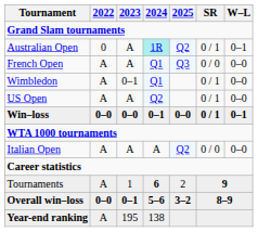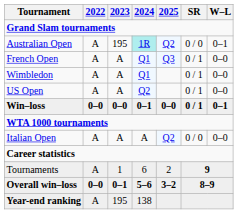 <table class=wikitable style=text-align:center;>
 <tr>
 <th>Tournament</th>
 <th><a href='#'>2022</a></th>
 <th><a href='#'>2023</a></th>
 <th><a href='#'>2024</a></th>
 <th><a href='#'>2025</a></th>
 <th width=35>SR</th>
 <th width=35>W–L</th>
 </tr>
 <tr>
 <td colspan="7" align="left"><strong><a href='#'>Grand Slam tournaments</a></strong></td>
 </tr>
 <tr>
 <td align=left><a href='#'>Australian Open</a></td>
-<td>0</td>
 <td>A</td>
+<td>195</td>
 <td bgcolor=afeeee><a href='#'>1R</a></td>
 <td bgcolor=f0f8ff><a href='#'>Q2</a></td>
-<td>0 / 1</td>
+<td>0 / 0</td>
 <td>0–1</td>
 </tr>
 <tr>
 <td align=left><a href='#'>French Open</a></td>
 <td>A</td>
 <td>A</td>
 <td bgcolor=f0f8ff><a href='#'>Q1</a></td>
 <td bgcolor=f0f8ff><a href='#'>Q3</a></td>
-<td>0 / 0</td>
+<td>0 / 1</td>
 <td>0–0</td>
 </tr>
 <tr>
 <td align=left><a href='#'>Wimbledon</a></td>
 <td>A</td>
-<td>0–1</td>
+<td>A</td>
 <td bgcolor=f0f8ff><a href='#'>Q1</a></td>
 <td></td>
 <td>0 / 1</td>
 <td>0–0</td>
 </tr>
 <tr>
 <td align=left><a href='#'>US Open</a></td>
 <td>A</td>
 <td>A</td>
 <td bgcolor=f0f8ff><a href='#'>Q2</a></td>
 <td></td>
 <td>0 / 1</td>
 <td>0–0</td>
 </tr>
 <tr style="font-weight:bold; background:#efefef;">
 <td style=text-align:left>Win–loss</td>
 <td>0–0</td>
 <td>0–0</td>
 <td>0–1</td>
 <td>0–0</td>
 <td>0 / 1</td>
 <td>0–1</td>
 </tr>
 <tr>
 <td colspan="7" align="left"><strong><a href='#'>WTA 1000 tournaments</a></strong></td>
 </tr>
 <tr>
 <td align=left><a href='#'>Italian Open</a></td>
 <td>A</td>
 <td>A</td>
 <td>A</td>
 <td bgcolor=f0f8ff><a href='#'>Q2</a></td>
 <td>0 / 0</td>
 <td>0–0</td>
 </tr>
 <tr>
 <td colspan="7" align="left"><strong>Career statistics</strong></td>
 </tr>
 <tr bgcolor=efefef>
 <td align=left>Tournaments</td>
 <td>A</td>
 <td>1</td>
-<td><strong>6</strong></td>
+<td>6</td>
 <td>2</td>
 <td colspan=2><strong>9</strong></td>
 </tr>
 <tr style="font-weight:bold; background:#efefef;">
 <td style="text-align:left;">Overall win–loss</td>
 <td>0–0</td>
 <td>0–1</td>
 <td>5–6</td>
 <td>3–2</td>
 <td colspan=2>8–9</td>
 </tr>
 <tr bgcolor=efefef>
 <td align=left><strong>Year-end ranking</strong></td>
 <td>A</td>
 <td>195</td>
 <td>138</td>
 <td></td>
 <td colspan=2></td>
 </tr>
 </table>
